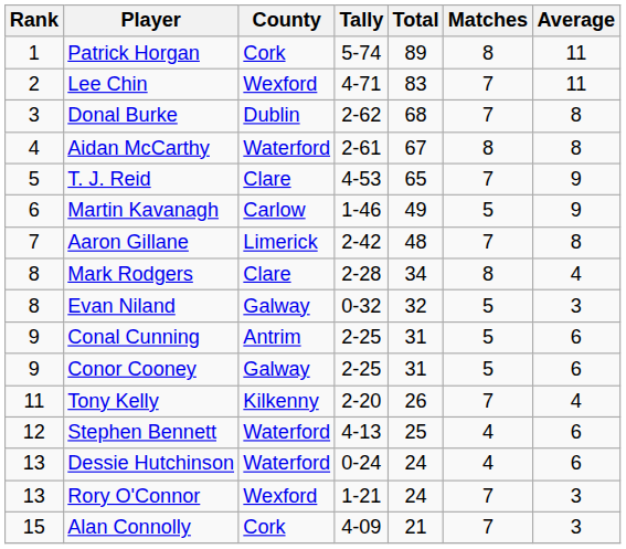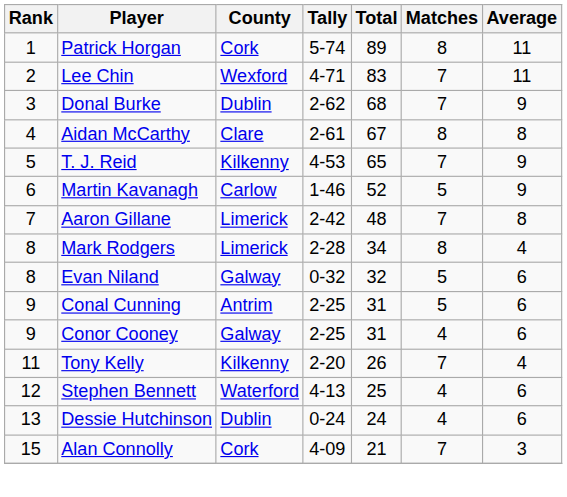 <table class="sortable wikitable">
 <tr>
 <th>Rank</th>
 <th>Player</th>
 <th>County</th>
 <th>Tally</th>
 <th>Total</th>
 <th>Matches</th>
 <th>Average</th>
 </tr>
 <tr>
 <td rowspan="1" align="center">1</td>
 <td><a href='#'>Patrick Horgan</a></td>
 <td> <a href='#'>Cork</a></td>
 <td align="center">5-74</td>
 <td align="center">89</td>
 <td align="center">8</td>
 <td align="center">11</td>
 </tr>
 <tr>
 <td rowspan="1" align="center">2</td>
 <td><a href='#'>Lee Chin</a></td>
 <td> <a href='#'>Wexford</a></td>
 <td align="center">4-71</td>
 <td align="center">83</td>
 <td align="center">7</td>
 <td align="center">11</td>
 </tr>
 <tr>
 <td rowspan="1" align="center">3</td>
 <td><a href='#'>Donal Burke</a></td>
 <td> <a href='#'>Dublin</a></td>
 <td align="center">2-62</td>
 <td align="center">68</td>
 <td align="center">7</td>
-<td align="center">8</td>
+<td align="center">9</td>
 </tr>
 <tr>
 <td rowspan="1" align="center">4</td>
 <td><a href='#'>Aidan McCarthy</a></td>
-<td> <a href='#'>Waterford</a></td>
+<td> <a href='#'>Clare</a></td>
 <td align="center">2-61</td>
 <td align="center">67</td>
 <td align="center">8</td>
 <td align="center">8</td>
 </tr>
 <tr>
 <td rowspan="1" align="center">5</td>
 <td><a href='#'>T. J. Reid</a></td>
-<td> <a href='#'>Clare</a></td>
+<td> <a href='#'>Kilkenny</a></td>
 <td align="center">4-53</td>
 <td align="center">65</td>
 <td align="center">7</td>
 <td align="center">9</td>
 </tr>
 <tr>
 <td rowspan="1" align="center">6</td>
 <td><a href='#'> Martin Kavanagh</a></td>
 <td> <a href='#'>Carlow</a></td>
 <td align="center">1-46</td>
-<td align="center">49</td>
+<td align="center">52</td>
 <td align="center">5</td>
 <td align="center">9</td>
 </tr>
 <tr>
 <td rowspan="1" align="center">7</td>
 <td><a href='#'>Aaron Gillane</a></td>
 <td> <a href='#'>Limerick</a></td>
 <td align="center">2-42</td>
 <td align="center">48</td>
 <td align="center">7</td>
 <td align="center">8</td>
 </tr>
 <tr>
 <td rowspan="1" align="center">8</td>
 <td><a href='#'>Mark Rodgers</a></td>
-<td> <a href='#'>Clare</a></td>
+<td> <a href='#'>Limerick</a></td>
 <td align="center">2-28</td>
 <td align="center">34</td>
 <td align="center">8</td>
 <td align="center">4</td>
 </tr>
 <tr>
 <td rowspan="1" align="center">8</td>
 <td><a href='#'>Evan Niland</a></td>
 <td> <a href='#'>Galway</a></td>
 <td align="center">0-32</td>
 <td align="center">32</td>
 <td align="center">5</td>
-<td align="center">3</td>
+<td align="center">6</td>
 </tr>
 <tr>
 <td rowspan="1" align="center">9</td>
 <td><a href='#'>Conal Cunning</a></td>
 <td> <a href='#'>Antrim</a></td>
 <td align="center">2-25</td>
 <td align="center">31</td>
 <td align="center">5</td>
 <td align="center">6</td>
 </tr>
 <tr>
 <td rowspan="1" align="center">9</td>
 <td><a href='#'>Conor Cooney</a></td>
 <td> <a href='#'>Galway</a></td>
 <td align="center">2-25</td>
 <td align="center">31</td>
-<td align="center">5</td>
+<td align="center">4</td>
 <td align="center">6</td>
 </tr>
 <tr>
 <td rowspan="1" align="center">11</td>
 <td><a href='#'>Tony Kelly</a></td>
 <td> <a href='#'>Kilkenny</a></td>
 <td align="center">2-20</td>
 <td align="center">26</td>
 <td align="center">7</td>
 <td align="center">4</td>
 </tr>
 <tr>
 <td rowspan="1" align="center">12</td>
 <td><a href='#'> Stephen Bennett</a></td>
 <td> <a href='#'>Waterford</a></td>
 <td align="center">4-13</td>
 <td align="center">25</td>
 <td align="center">4</td>
 <td align="center">6</td>
 </tr>
 <tr>
 <td rowspan="1" align="center">13</td>
 <td><a href='#'>Dessie Hutchinson</a></td>
-<td> <a href='#'>Waterford</a></td>
+<td> <a href='#'>Dublin</a></td>
 <td align="center">0-24</td>
 <td align="center">24</td>
 <td align="center">4</td>
 <td align="center">6</td>
-</tr>
-<tr>
-<td rowspan="1" align="center">13</td>
-<td><a href='#'>Rory O'Connor</a></td>
-<td> <a href='#'>Wexford</a></td>
-<td align="center">1-21</td>
-<td align="center">24</td>
-<td align="center">7</td>
-<td align="center">3</td>
 </tr>
 <tr>
 <td rowspan="1" align="center">15</td>
 <td><a href='#'> Alan Connolly</a></td>
 <td> <a href='#'>Cork</a></td>
 <td align="center">4-09</td>
 <td align="center">21</td>
 <td align="center">7</td>
 <td align="center">3</td>
 </tr>
 <tr>
 </tr>
 </table>
